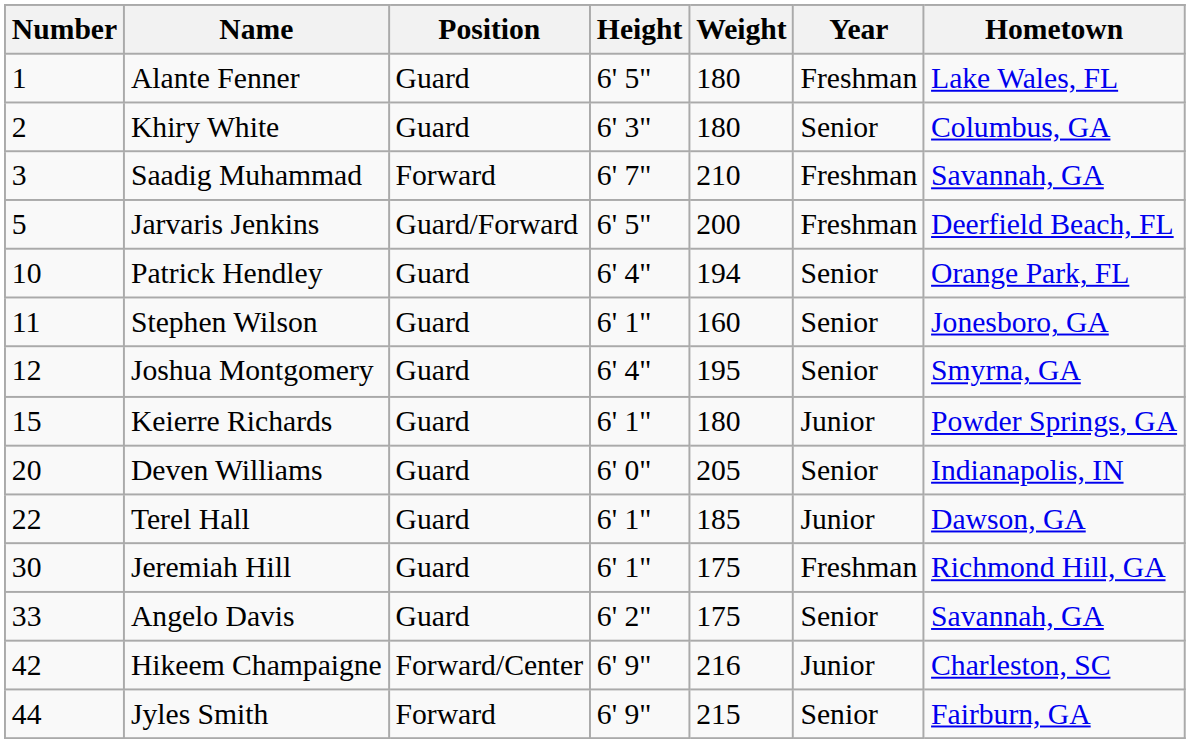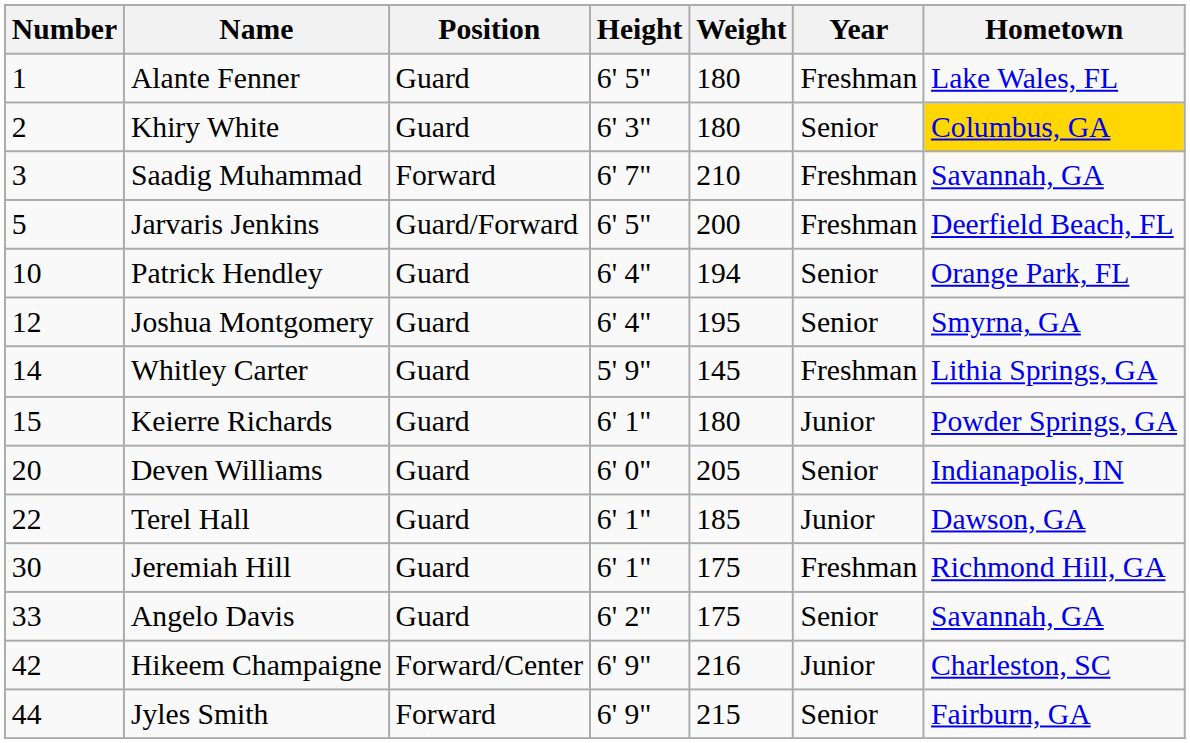 <table class="wikitable sortable" style="font-size: 95%;">
 <tr>
 <th>Number</th>
 <th>Name</th>
 <th>Position</th>
 <th>Height</th>
 <th>Weight</th>
 <th>Year</th>
 <th>Hometown</th>
 </tr>
 <tr>
 <td>1</td>
 <td>Alante Fenner</td>
 <td>Guard</td>
 <td>6' 5"</td>
 <td>180</td>
 <td>Freshman</td>
 <td><a href='#'>Lake Wales, FL</a></td>
 </tr>
 <tr>
 <td>2</td>
 <td>Khiry White</td>
 <td>Guard</td>
 <td>6' 3"</td>
 <td>180</td>
 <td>Senior</td>
-<td><a href='#'>Columbus, GA</a></td>
+<td style="background: gold;"><a href='#'>Columbus, GA</a></td>
 </tr>
 <tr>
 <td>3</td>
 <td>Saadig Muhammad</td>
 <td>Forward</td>
 <td>6' 7"</td>
 <td>210</td>
 <td>Freshman</td>
 <td><a href='#'>Savannah, GA</a></td>
 </tr>
 <tr>
 <td>5</td>
 <td>Jarvaris Jenkins</td>
 <td>Guard/Forward</td>
 <td>6' 5"</td>
 <td>200</td>
 <td>Freshman</td>
 <td><a href='#'>Deerfield Beach, FL</a></td>
 </tr>
 <tr>
 <td>10</td>
 <td>Patrick Hendley</td>
 <td>Guard</td>
 <td>6' 4"</td>
 <td>194</td>
 <td>Senior</td>
 <td><a href='#'>Orange Park, FL</a></td>
 </tr>
 <tr>
-<td>11</td>
-<td>Stephen Wilson</td>
-<td>Guard</td>
-<td>6' 1"</td>
-<td>160</td>
-<td>Senior</td>
-<td><a href='#'>Jonesboro, GA</a></td>
-</tr>
-<tr>
 <td>12</td>
 <td>Joshua Montgomery</td>
 <td>Guard</td>
 <td>6' 4"</td>
 <td>195</td>
 <td>Senior</td>
 <td><a href='#'>Smyrna, GA</a></td>
+</tr>
+<tr>
+<td>14</td>
+<td>Whitley Carter</td>
+<td>Guard</td>
+<td>5' 9"</td>
+<td>145</td>
+<td>Freshman</td>
+<td><a href='#'>Lithia Springs, GA</a></td>
 </tr>
 <tr>
 <td>15</td>
 <td>Keierre Richards</td>
 <td>Guard</td>
 <td>6' 1"</td>
 <td>180</td>
 <td>Junior</td>
 <td><a href='#'>Powder Springs, GA</a></td>
 </tr>
 <tr>
 <td>20</td>
 <td>Deven Williams</td>
 <td>Guard</td>
 <td>6' 0"</td>
 <td>205</td>
 <td>Senior</td>
 <td><a href='#'>Indianapolis, IN</a></td>
 </tr>
 <tr>
 <td>22</td>
 <td>Terel Hall</td>
 <td>Guard</td>
 <td>6' 1"</td>
 <td>185</td>
 <td>Junior</td>
 <td><a href='#'>Dawson, GA</a></td>
 </tr>
 <tr>
 <td>30</td>
 <td>Jeremiah Hill</td>
 <td>Guard</td>
 <td>6' 1"</td>
 <td>175</td>
 <td>Freshman</td>
 <td><a href='#'>Richmond Hill, GA</a></td>
 </tr>
 <tr>
 <td>33</td>
 <td>Angelo Davis</td>
 <td>Guard</td>
 <td>6' 2"</td>
 <td>175</td>
 <td>Senior</td>
 <td><a href='#'>Savannah, GA</a></td>
 </tr>
 <tr>
 <td>42</td>
 <td>Hikeem Champaigne</td>
 <td>Forward/Center</td>
 <td>6' 9"</td>
 <td>216</td>
 <td>Junior</td>
 <td><a href='#'>Charleston, SC</a></td>
 </tr>
 <tr>
 <td>44</td>
 <td>Jyles Smith</td>
 <td>Forward</td>
 <td>6' 9"</td>
 <td>215</td>
 <td>Senior</td>
 <td><a href='#'>Fairburn, GA</a></td>
 </tr>
 </table>
